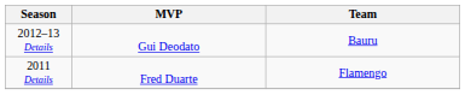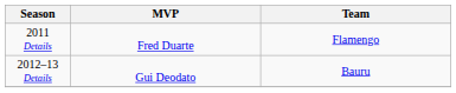 <table class="wikitable" style="text-align: center;">
 <tr>
 <th width=5%>Season</th>
 <th width=20%>MVP</th>
 <th width=20%>Team</th>
 </tr>
 <tr>
+<td>2011<br><small><em><a href='#'>Details</a></em></small></td>
+<td><br><a href='#'>Fred Duarte</a></td>
+<td> <a href='#'>Flamengo</a></td>
+</tr>
+<tr>
 <td>2012–13<br><small><em><a href='#'>Details</a></em></small></td>
 <td><br><a href='#'>Gui Deodato</a></td>
 <td> <a href='#'>Bauru</a></td>
 </tr>
 <tr>
-<td>2011<br><small><em><a href='#'>Details</a></em></small></td>
-<td><br><a href='#'>Fred Duarte</a></td>
-<td> <a href='#'>Flamengo</a></td>
-</tr>
-<tr>
 </tr>
 </table>
